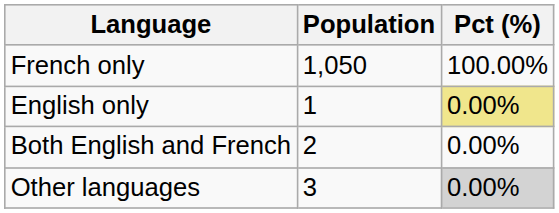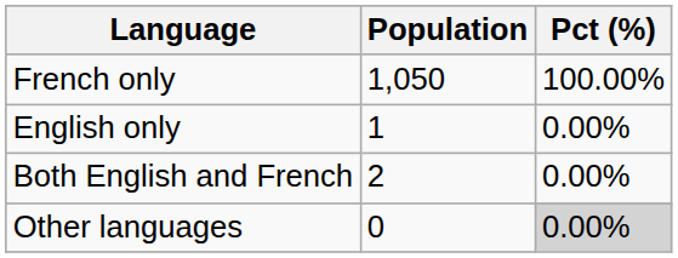 <table class="wikitable">
 <tr>
 <th>Language</th>
 <th>Population</th>
 <th>Pct (%)</th>
 </tr>
 <tr>
 <td>French only</td>
 <td>1,050</td>
 <td>100.00%</td>
 </tr>
 <tr>
 <td>English only</td>
 <td>1</td>
-<td style="background: khaki;">0.00%</td>
+<td>0.00%</td>
 </tr>
 <tr>
 <td>Both English and French</td>
 <td>2</td>
 <td>0.00%</td>
 </tr>
 <tr>
 <td>Other languages</td>
-<td>3</td>
+<td>0</td>
 <td style="background: lightgrey;">0.00%</td>
 </tr>
 </table>
